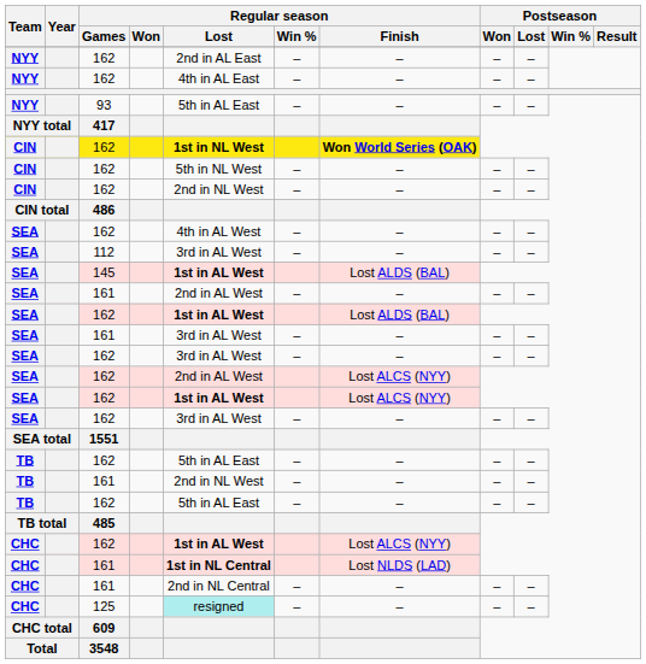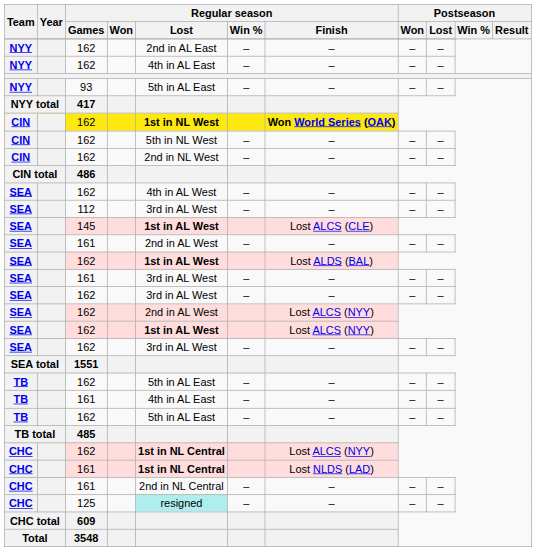 <table class="wikitable" style="font-size: 95%; text-align:center;">
 <tr>
 <th rowspan="2">Team</th>
 <th rowspan="2">Year</th>
 <th colspan="5">Regular season</th>
 <th colspan="4">Postseason</th>
 </tr>
 <tr>
 <th>Games</th>
 <th>Won</th>
 <th>Lost</th>
 <th>Win %</th>
 <th>Finish</th>
 <th>Won</th>
 <th>Lost</th>
 <th>Win %</th>
 <th>Result</th>
 </tr>
 <tr>
 </tr>
 <tr>
 <th><a href='#'>NYY</a></th>
 <th></th>
 <td>162</td>
 <td></td>
 <td>2nd in AL East</td>
 <td>–</td>
 <td>–</td>
 <td>–</td>
 <td>–</td>
 </tr>
 <tr>
 <th><a href='#'>NYY</a></th>
 <th></th>
 <td>162</td>
 <td></td>
 <td>4th in AL East</td>
 <td>–</td>
 <td>–</td>
 <td>–</td>
 <td>–</td>
 </tr>
 <tr>
 <th colspan="11"></th>
 </tr>
 <tr>
 <th><a href='#'>NYY</a></th>
 <th></th>
 <td>93</td>
 <td></td>
 <td>5th in AL East</td>
 <td>–</td>
 <td>–</td>
 <td>–</td>
 <td>–</td>
 </tr>
 <tr>
 <th colspan="2">NYY total</th>
 <th>417</th>
 <th></th>
 <th></th>
 <th></th>
 <th></th>
 </tr>
 <tr style="background:#fde910">
 <th><a href='#'>CIN</a></th>
 <th></th>
 <td>162</td>
 <td></td>
 <td><strong>1st in NL West</strong></td>
 <td></td>
 <td><strong>Won <a href='#'>World Series</a> (<a href='#'>OAK</a>)</strong></td>
 </tr>
 <tr>
 <th><a href='#'>CIN</a></th>
 <th></th>
 <td>162</td>
 <td></td>
 <td>5th in NL West</td>
 <td>–</td>
 <td>–</td>
 <td>–</td>
 <td>–</td>
 </tr>
 <tr>
 <th><a href='#'>CIN</a></th>
 <th></th>
 <td>162</td>
 <td></td>
 <td>2nd in NL West</td>
 <td>–</td>
 <td>–</td>
 <td>–</td>
 <td>–</td>
 </tr>
 <tr>
 <th colspan="2">CIN total</th>
 <th>486</th>
 <th></th>
 <th></th>
 <th></th>
 <th></th>
 </tr>
 <tr>
 <th><a href='#'>SEA</a></th>
 <th></th>
 <td>162</td>
 <td></td>
 <td>4th in AL West</td>
 <td>–</td>
 <td>–</td>
 <td>–</td>
 <td>–</td>
 </tr>
 <tr>
 <th><a href='#'>SEA</a></th>
 <th></th>
 <td>112</td>
 <td></td>
 <td>3rd in AL West</td>
 <td>–</td>
 <td>–</td>
 <td>–</td>
 <td>–</td>
 </tr>
 <tr style="background:#fdd">
 <th><a href='#'>SEA</a></th>
 <th></th>
 <td>145</td>
 <td></td>
 <td><strong>1st in AL West</strong></td>
 <td></td>
-<td>Lost <a href='#'>ALDS</a> (<a href='#'>BAL</a>)</td>
+<td>Lost <a href='#'>ALCS</a> (<a href='#'>CLE</a>)</td>
 </tr>
 <tr>
 <th><a href='#'>SEA</a></th>
 <th></th>
 <td>161</td>
 <td></td>
 <td>2nd in AL West</td>
 <td>–</td>
 <td>–</td>
 <td>–</td>
 <td>–</td>
 </tr>
 <tr style="background:#fdd">
 <th><a href='#'>SEA</a></th>
 <th></th>
 <td>162</td>
 <td></td>
 <td><strong>1st in AL West</strong></td>
 <td></td>
 <td>Lost <a href='#'>ALDS</a> (<a href='#'>BAL</a>)</td>
 </tr>
 <tr>
 <th><a href='#'>SEA</a></th>
 <th></th>
 <td>161</td>
 <td></td>
 <td>3rd in AL West</td>
 <td>–</td>
 <td>–</td>
 <td>–</td>
 <td>–</td>
 </tr>
 <tr>
 <th><a href='#'>SEA</a></th>
 <th></th>
 <td>162</td>
 <td></td>
 <td>3rd in AL West</td>
 <td>–</td>
 <td>–</td>
 <td>–</td>
 <td>–</td>
 </tr>
 <tr style="background:#fdd">
 <th><a href='#'>SEA</a></th>
 <th></th>
 <td>162</td>
 <td></td>
 <td>2nd in AL West</td>
 <td></td>
 <td>Lost <a href='#'>ALCS</a> (<a href='#'>NYY</a>)</td>
 </tr>
 <tr style="background:#fdd">
 <th><a href='#'>SEA</a></th>
 <th></th>
 <td>162</td>
 <td></td>
 <td><strong>1st in AL West</strong></td>
 <td></td>
 <td>Lost <a href='#'>ALCS</a> (<a href='#'>NYY</a>)</td>
 </tr>
 <tr>
 <th><a href='#'>SEA</a></th>
 <th></th>
 <td>162</td>
 <td></td>
 <td>3rd in AL West</td>
 <td>–</td>
 <td>–</td>
 <td>–</td>
 <td>–</td>
 </tr>
 <tr>
 <th colspan="2">SEA total</th>
 <th>1551</th>
 <th></th>
 <th></th>
 <th></th>
 <th></th>
 </tr>
 <tr>
 <th><a href='#'>TB</a></th>
 <th></th>
 <td>162</td>
 <td></td>
 <td>5th in AL East</td>
 <td>–</td>
 <td>–</td>
 <td>–</td>
 <td>–</td>
 </tr>
 <tr>
 <th><a href='#'>TB</a></th>
 <th></th>
 <td>161</td>
 <td></td>
-<td>2nd in NL West</td>
+<td>4th in AL East</td>
 <td>–</td>
 <td>–</td>
 <td>–</td>
 <td>–</td>
 </tr>
 <tr>
 <th><a href='#'>TB</a></th>
 <th></th>
 <td>162</td>
 <td></td>
 <td>5th in AL East</td>
 <td>–</td>
 <td>–</td>
 <td>–</td>
 <td>–</td>
 </tr>
 <tr>
 <th colspan="2">TB total</th>
 <th>485</th>
 <th></th>
 <th></th>
 <th></th>
 <th></th>
 </tr>
 <tr style="background:#fdd">
 <th><a href='#'>CHC</a></th>
 <th></th>
 <td>162</td>
 <td></td>
-<td><strong>1st in AL West</strong></td>
+<td><strong>1st in NL Central</strong></td>
 <td></td>
 <td>Lost <a href='#'>ALCS</a> (<a href='#'>NYY</a>)</td>
 </tr>
 <tr style="background:#fdd">
 <th><a href='#'>CHC</a></th>
 <th></th>
 <td>161</td>
 <td></td>
 <td><strong>1st in NL Central</strong></td>
 <td></td>
 <td>Lost <a href='#'>NLDS</a> (<a href='#'>LAD</a>)</td>
 </tr>
 <tr>
 <th><a href='#'>CHC</a></th>
 <th></th>
 <td>161</td>
 <td></td>
 <td>2nd in NL Central</td>
 <td>–</td>
 <td>–</td>
 <td>–</td>
 <td>–</td>
 </tr>
 <tr>
 <th><a href='#'>CHC</a></th>
 <th></th>
 <td>125</td>
 <td></td>
 <td style="background: paleturquoise;">resigned</td>
 <td>–</td>
 <td>–</td>
 <td>–</td>
 <td>–</td>
 </tr>
 <tr>
 <th colspan="2">CHC total</th>
 <th>609</th>
 <th></th>
 <th></th>
 <th></th>
 <th></th>
 </tr>
 <tr>
 <th colspan="2">Total</th>
 <th>3548</th>
 <th></th>
 <th></th>
 <th></th>
 <th></th>
 </tr>
 </table>
